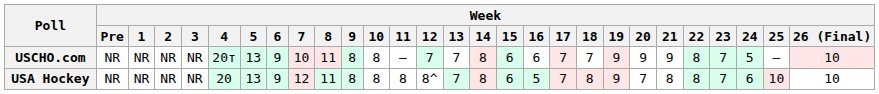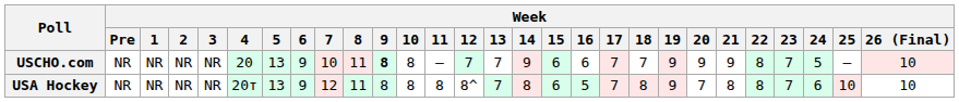 <table class="wikitable" style="white-space:nowrap;">
 <tr>
 <th scope="col" width="100" rowspan="2">Poll</th>
 <th colspan="28">Week</th>
 </tr>
 <tr>
 <th scope="col" width="30">Pre</th>
 <th scope="col" width="30">1</th>
 <th scope="col" width="30">2</th>
 <th scope="col" width="30">3</th>
 <th scope="col" width="30">4</th>
 <th scope="col" width="30">5</th>
 <th scope="col" width="30">6</th>
 <th scope="col" width="30">7</th>
 <th scope="col" width="30">8</th>
 <th scope="col" width="30">9</th>
 <th scope="col" width="30">10</th>
 <th scope="col" width="30">11</th>
 <th scope="col" width="30">12</th>
 <th scope="col" width="30">13</th>
 <th scope="col" width="30">14</th>
 <th scope="col" width="30">15</th>
 <th scope="col" width="30">16</th>
 <th scope="col" width="30">17</th>
 <th scope="col" width="30">18</th>
 <th scope="col" width="30">19</th>
 <th scope="col" width="30">20</th>
 <th scope="col" width="30">21</th>
 <th scope="col" width="30">22</th>
 <th scope="col" width="30">23</th>
 <th scope="col" width="30">24</th>
 <th scope="col" width="30">25</th>
 <th scope="col" width="30">26 (Final)</th>
 </tr>
 <tr style="text-align:center;">
 <th>USCHO.com</th>
 <td bgcolor=FFFFFF>NR</td>
 <td bgcolor=FFFFFF>NR</td>
 <td bgcolor=FFFFFF>NR</td>
 <td bgcolor=FFFFFF>NR</td>
-<td bgcolor=D8FFEB>20т</td>
+<td bgcolor=D8FFEB>20</td>
 <td bgcolor=D8FFEB>13</td>
 <td bgcolor=D8FFEB>9</td>
 <td bgcolor=FFE6E6>10</td>
 <td bgcolor=FFE6E6>11</td>
-<td bgcolor=D8FFEB>8</td>
+<td bgcolor=D8FFEB><strong>8</strong></td>
 <td bgcolor=FFFFFF>8 </td>
 <td bgcolor=FFFFFF>–</td>
 <td bgcolor=D8FFEB>7 </td>
 <td bgcolor=FFFFFF>7 </td>
-<td bgcolor=FFE6E6>8 </td>
+<td bgcolor=FFE6E6>9 </td>
 <td bgcolor=D8FFEB>6 </td>
 <td bgcolor=FFFFFF>6 </td>
 <td bgcolor=FFE6E6>7</td>
 <td bgcolor=FFFFFF>7</td>
 <td bgcolor=FFE6E6>9</td>
 <td bgcolor=FFFFFF>9</td>
 <td bgcolor=FFFFFF>9</td>
 <td bgcolor=D8FFEB>8</td>
 <td bgcolor=D8FFEB>7</td>
 <td bgcolor=D8FFEB>5</td>
 <td bgcolor=FFFFFF>–</td>
 <td bgcolor=FFE6E6>10</td>
 </tr>
 <tr style="text-align:center;">
 <th>USA Hockey</th>
 <td bgcolor=FFFFFF>NR</td>
 <td bgcolor=FFFFFF>NR</td>
 <td bgcolor=FFFFFF>NR</td>
 <td bgcolor=FFFFFF>NR</td>
-<td bgcolor=D8FFEB>20</td>
+<td bgcolor=D8FFEB>20т</td>
 <td bgcolor=D8FFEB>13</td>
 <td bgcolor=D8FFEB>9</td>
 <td bgcolor=FFE6E6>12</td>
 <td bgcolor=D8FFEB>11</td>
 <td bgcolor=D8FFEB>8</td>
 <td bgcolor=FFFFFF>8</td>
 <td bgcolor=FFFFFF>8</td>
 <td bgcolor=FFFFFF>8^</td>
 <td bgcolor=D8FFEB>7</td>
 <td bgcolor=FFE6E6>8</td>
 <td bgcolor=D8FFEB>6</td>
 <td bgcolor=D8FFEB>5</td>
 <td bgcolor=FFE6E6>7</td>
 <td bgcolor=FFE6E6>8</td>
 <td bgcolor=FFE6E6>9</td>
 <td bgcolor=FFFFFF>7</td>
 <td bgcolor=FFFFFF>8</td>
 <td bgcolor=D8FFEB>8</td>
 <td bgcolor=D8FFEB>7</td>
 <td bgcolor=D8FFEB>6</td>
 <td bgcolor=FFE6E6>10</td>
 <td bgcolor=FFFFFF>10</td>
 </tr>
 </table>
